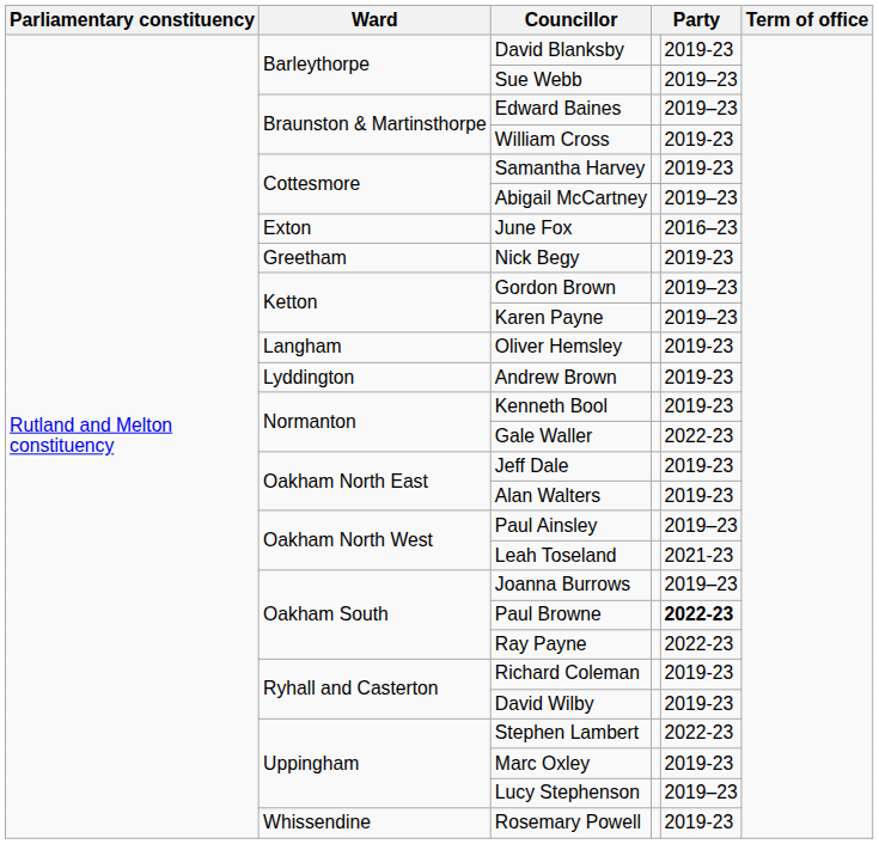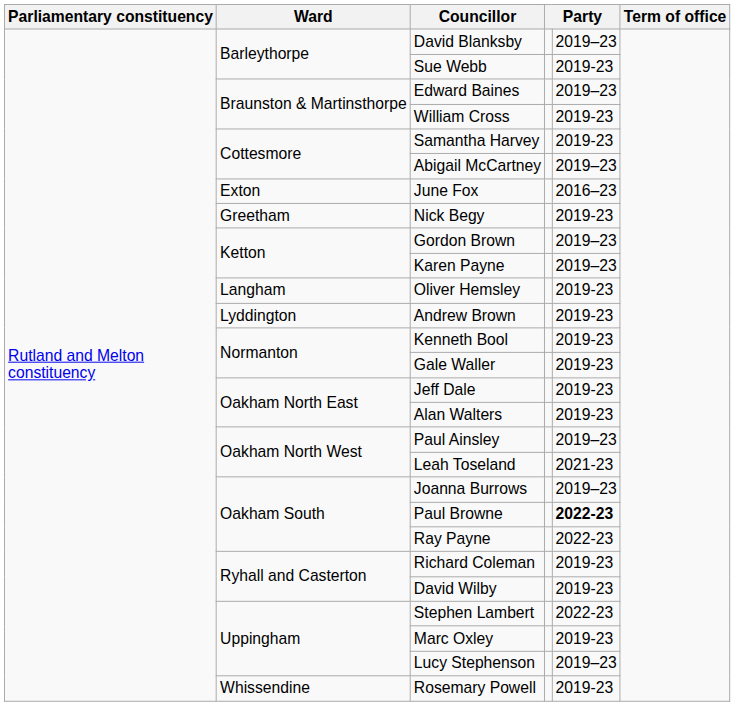 <table class="wikitable">
 <tr>
 <th>Parliamentary constituency</th>
 <th>Ward</th>
 <th>Councillor</th>
 <th colspan=2>Party</th>
 <th>Term of office</th>
 </tr>
 <tr>
 <td rowspan=27><a href='#'>Rutland and Melton<br>constituency</a></td>
 <td rowspan="2">Barleythorpe</td>
 <td>David Blanksby</td>
 <td></td>
-<td>2019-23</td>
+<td>2019–23</td>
 </tr>
 <tr>
 <td>Sue Webb</td>
 <td></td>
-<td>2019–23</td>
+<td>2019-23</td>
 </tr>
 <tr>
 <td rowspan="2">Braunston & Martinsthorpe</td>
 <td>Edward Baines</td>
 <td></td>
 <td>2019–23</td>
 </tr>
 <tr>
 <td>William Cross</td>
 <td></td>
 <td>2019-23</td>
 </tr>
 <tr>
 <td rowspan="2">Cottesmore</td>
 <td>Samantha Harvey</td>
 <td></td>
 <td>2019-23</td>
 </tr>
 <tr>
 <td>Abigail McCartney</td>
 <td></td>
 <td>2019–23</td>
 </tr>
 <tr>
 <td rowspan="1">Exton</td>
 <td>June Fox</td>
 <td></td>
 <td>2016–23</td>
 </tr>
 <tr>
 <td rowspan="1">Greetham</td>
 <td>Nick Begy</td>
 <td></td>
 <td>2019-23</td>
 </tr>
 <tr>
 <td rowspan="2">Ketton</td>
 <td>Gordon Brown</td>
 <td></td>
 <td>2019–23</td>
 </tr>
 <tr>
 <td>Karen Payne</td>
 <td></td>
 <td>2019–23</td>
 </tr>
 <tr>
 <td rowspan="1">Langham</td>
 <td>Oliver Hemsley</td>
 <td></td>
 <td>2019-23</td>
 </tr>
 <tr>
 <td rowspan="1">Lyddington</td>
 <td>Andrew Brown</td>
 <td></td>
 <td>2019-23</td>
 </tr>
 <tr>
 <td rowspan="2">Normanton</td>
 <td>Kenneth Bool</td>
 <td></td>
 <td>2019-23</td>
 </tr>
 <tr>
 <td>Gale Waller</td>
 <td></td>
-<td>2022-23</td>
+<td>2019-23</td>
 </tr>
 <tr>
 <td rowspan="2">Oakham North East</td>
 <td>Jeff Dale</td>
 <td></td>
 <td>2019-23</td>
 </tr>
 <tr>
 <td>Alan Walters</td>
 <td></td>
 <td>2019-23</td>
 </tr>
 <tr>
 <td rowspan="2">Oakham North West</td>
 <td>Paul Ainsley</td>
 <td></td>
 <td>2019–23</td>
 </tr>
 <tr>
 <td>Leah Toseland</td>
 <td></td>
 <td>2021-23</td>
 </tr>
 <tr>
 <td rowspan="3">Oakham South</td>
 <td>Joanna Burrows</td>
 <td></td>
 <td>2019–23</td>
 </tr>
 <tr>
 <td>Paul Browne</td>
 <td></td>
 <td><strong>2022-23</strong></td>
 </tr>
 <tr>
 <td>Ray Payne</td>
 <td></td>
 <td>2022-23</td>
 </tr>
 <tr>
 <td rowspan="2">Ryhall and Casterton</td>
 <td>Richard Coleman</td>
 <td></td>
 <td>2019-23</td>
 </tr>
 <tr>
 <td>David Wilby</td>
 <td></td>
 <td>2019-23</td>
 </tr>
 <tr>
 <td rowspan="3">Uppingham</td>
 <td>Stephen Lambert</td>
 <td></td>
 <td>2022-23</td>
 </tr>
 <tr>
 <td>Marc Oxley</td>
 <td></td>
 <td>2019-23</td>
 </tr>
 <tr>
 <td>Lucy Stephenson</td>
 <td></td>
 <td>2019–23</td>
 </tr>
 <tr>
 <td rowspan="1">Whissendine</td>
 <td>Rosemary Powell</td>
 <td></td>
 <td>2019-23</td>
 </tr>
 </table>
